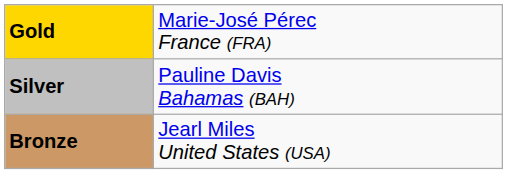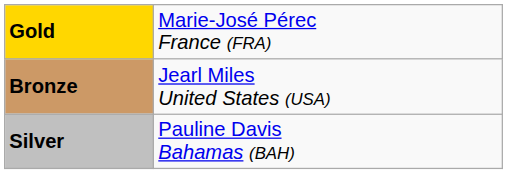 <table class="wikitable" width=25%>
 <tr>
 <td bgcolor="gold"><strong>Gold</strong></td>
 <td> <a href='#'>Marie-José Pérec</a><br><em>France <small>(FRA)</small></em></td>
 </tr>
 <tr>
+<td bgcolor="CC9966"><strong>Bronze</strong></td>
+<td> <a href='#'>Jearl Miles</a><br><em>United States <small>(USA)</small></em></td>
+</tr>
+<tr>
 <td bgcolor="silver"><strong>Silver</strong></td>
 <td> <a href='#'>Pauline Davis</a><br><em><a href='#'>Bahamas</a> <small>(BAH)</small></em></td>
 </tr>
-<tr>
-<td bgcolor="CC9966"><strong>Bronze</strong></td>
-<td> <a href='#'>Jearl Miles</a><br><em>United States <small>(USA)</small></em></td>
-</tr>
 </table>
